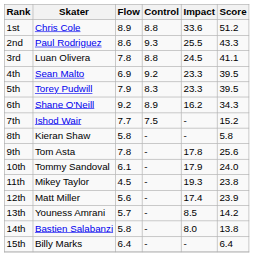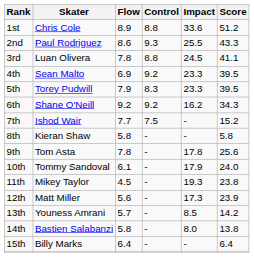 <table class="wikitable">
 <tr>
 <th>Rank</th>
 <th>Skater</th>
 <th>Flow</th>
 <th>Control</th>
 <th>Impact</th>
 <th>Score</th>
 </tr>
 <tr>
 <td>1st</td>
 <td><a href='#'>Chris Cole</a></td>
 <td>8.9</td>
 <td>8.8</td>
 <td>33.6</td>
 <td>51.2</td>
 </tr>
 <tr>
 <td>2nd</td>
 <td><a href='#'>Paul Rodriguez</a></td>
 <td>8.6</td>
 <td>9.3</td>
 <td>25.5</td>
 <td>43.3</td>
 </tr>
 <tr>
 <td>3rd</td>
 <td>Luan Olivera</td>
 <td>7.8</td>
 <td>8.8</td>
 <td>24.5</td>
 <td>41.1</td>
 </tr>
 <tr>
 <td>4th</td>
 <td><a href='#'>Sean Malto</a></td>
 <td>6.9</td>
 <td>9.2</td>
 <td>23.3</td>
 <td>39.5</td>
 </tr>
 <tr>
 <td>5th</td>
 <td><a href='#'>Torey Pudwill</a></td>
 <td>7.9</td>
 <td>8.3</td>
 <td>23.3</td>
 <td>39.5</td>
 </tr>
 <tr>
 <td>6th</td>
 <td><a href='#'>Shane O'Neill</a></td>
 <td>9.2</td>
-<td>8.9</td>
+<td>9.2</td>
 <td>16.2</td>
 <td>34.3</td>
 </tr>
 <tr>
 <td>7th</td>
 <td><a href='#'>Ishod Wair</a></td>
 <td>7.7</td>
 <td>7.5</td>
 <td>-</td>
 <td>15.2</td>
 </tr>
 <tr>
 <td>8th</td>
 <td>Kieran Shaw</td>
 <td>5.8</td>
 <td>-</td>
 <td>-</td>
 <td>5.8</td>
 </tr>
 <tr>
 <td>9th</td>
 <td>Tom Asta</td>
 <td>7.8</td>
 <td>-</td>
 <td>17.8</td>
 <td>25.6</td>
 </tr>
 <tr>
 <td>10th</td>
 <td>Tommy Sandoval</td>
 <td>6.1</td>
 <td>-</td>
 <td>17.9</td>
 <td>24.0</td>
 </tr>
 <tr>
 <td>11th</td>
 <td>Mikey Taylor</td>
 <td>4.5</td>
 <td>-</td>
 <td>19.3</td>
 <td>23.8</td>
 </tr>
 <tr>
 <td>12th</td>
 <td>Matt Miller</td>
 <td>5.6</td>
 <td>-</td>
-<td>17.4</td>
+<td>17.3</td>
 <td>23.9</td>
 </tr>
 <tr>
 <td>13th</td>
 <td>Youness Amrani</td>
 <td>5.7</td>
 <td>-</td>
 <td>8.5</td>
 <td>14.2</td>
 </tr>
 <tr>
 <td>14th</td>
 <td><a href='#'>Bastien Salabanzi</a></td>
 <td>5.8</td>
 <td>-</td>
 <td>8.0</td>
 <td>13.8</td>
 </tr>
 <tr>
 <td>15th</td>
 <td>Billy Marks</td>
 <td>6.4</td>
 <td>-</td>
 <td>-</td>
 <td>6.4</td>
 </tr>
 <tr>
 </tr>
 </table>
